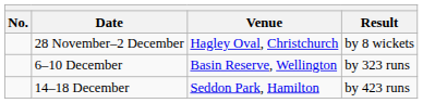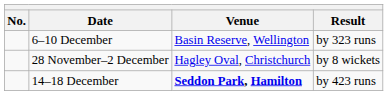 <table class="wikitable">
 <tr>
 <th colspan="4"></th>
 </tr>
 <tr>
 <th>No.</th>
 <th>Date</th>
 <th>Venue</th>
 <th>Result</th>
 </tr>
 <tr>
 <td></td>
+<td>6–10 December</td>
+<td><a href='#'>Basin Reserve</a>, <a href='#'>Wellington</a></td>
+<td> by 323 runs</td>
+</tr>
+<tr>
+<td></td>
 <td>28 November–2 December</td>
 <td><a href='#'>Hagley Oval</a>, <a href='#'>Christchurch</a></td>
 <td> by 8 wickets</td>
 </tr>
 <tr>
 <td></td>
-<td>6–10 December</td>
-<td><a href='#'>Basin Reserve</a>, <a href='#'>Wellington</a></td>
-<td> by 323 runs</td>
-</tr>
-<tr>
-<td></td>
 <td>14–18 December</td>
-<td><a href='#'>Seddon Park</a>, <a href='#'>Hamilton</a></td>
+<td><strong><a href='#'>Seddon Park</a>, <a href='#'>Hamilton</a></strong></td>
 <td> by 423 runs</td>
 </tr>
 </table>
